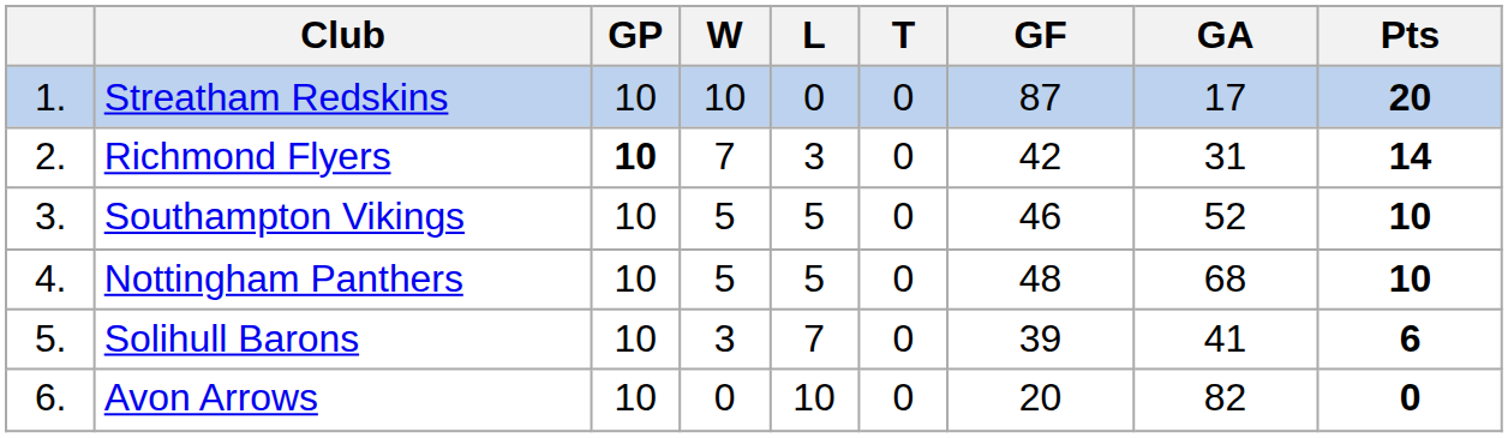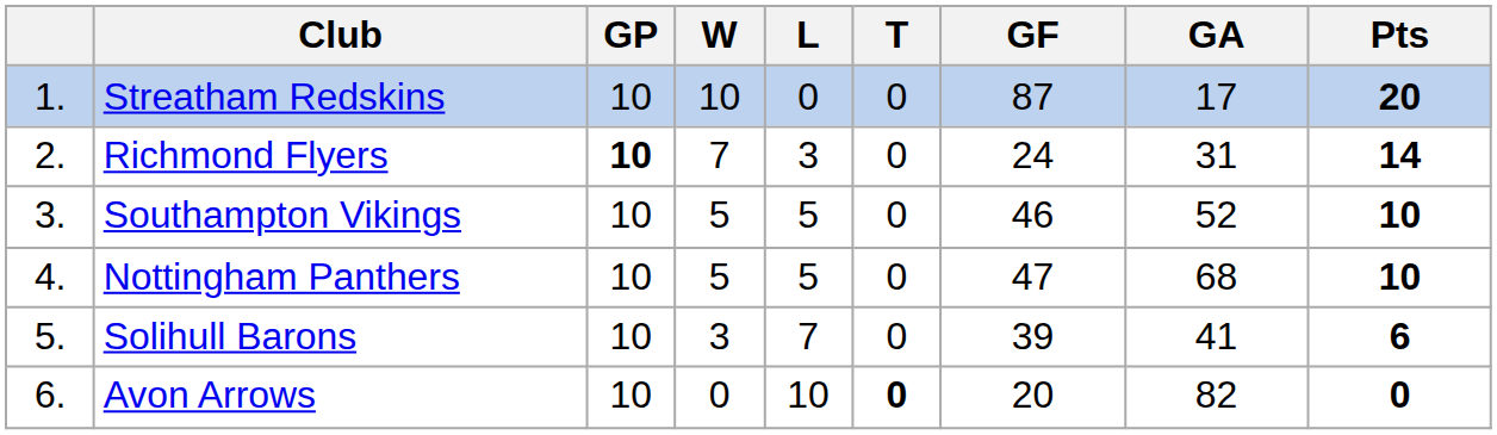 <table class="wikitable">
 <tr>
 <th width="30"></th>
 <th width="200">Club</th>
 <th width="30">GP</th>
 <th width="30">W</th>
 <th width="30">L</th>
 <th width="30">T</th>
 <th width="70">GF</th>
 <th width="70">GA</th>
 <th width="70">Pts</th>
 </tr>
 <tr bgcolor="#BCD2EE" align="center">
 <td>1.</td>
 <td align="left"><a href='#'>Streatham Redskins</a></td>
 <td>10</td>
 <td>10</td>
 <td>0</td>
 <td>0</td>
 <td>87</td>
 <td>17</td>
 <td><strong>20</strong></td>
 </tr>
 <tr bgcolor="#FFFFFF" align="center">
 <td>2.</td>
 <td align="left"><a href='#'>Richmond Flyers</a></td>
 <td><strong>10</strong></td>
 <td>7</td>
 <td>3</td>
 <td>0</td>
-<td>42</td>
+<td>24</td>
 <td>31</td>
 <td><strong>14</strong></td>
 </tr>
 <tr bgcolor="#FFFFFF" align="center">
 <td>3.</td>
 <td align="left"><a href='#'>Southampton Vikings</a></td>
 <td>10</td>
 <td>5</td>
 <td>5</td>
 <td>0</td>
 <td>46</td>
 <td>52</td>
 <td><strong>10</strong></td>
 </tr>
 <tr bgcolor="#FFFFFF" align="center">
 <td>4.</td>
 <td align="left"><a href='#'>Nottingham Panthers</a></td>
 <td>10</td>
 <td>5</td>
 <td>5</td>
 <td>0</td>
-<td>48</td>
+<td>47</td>
 <td>68</td>
 <td><strong>10</strong></td>
 </tr>
 <tr bgcolor="#FFFFFF" align="center">
 <td>5.</td>
 <td align="left"><a href='#'>Solihull Barons</a></td>
 <td>10</td>
 <td>3</td>
 <td>7</td>
 <td>0</td>
 <td>39</td>
 <td>41</td>
 <td><strong>6</strong></td>
 </tr>
 <tr bgcolor="#FFFFFF" align="center">
 <td>6.</td>
 <td align="left"><a href='#'>Avon Arrows</a></td>
 <td>10</td>
 <td>0</td>
 <td>10</td>
-<td>0</td>
+<td><strong>0</strong></td>
 <td>20</td>
 <td>82</td>
 <td><strong>0</strong></td>
 </tr>
 </table>
